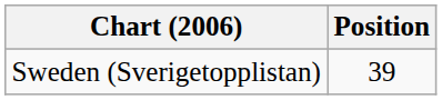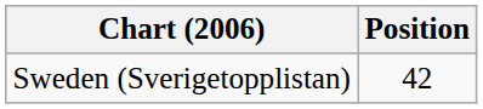 <table class="wikitable">
 <tr>
 <th>Chart (2006)</th>
 <th>Position</th>
 </tr>
 <tr>
 <td>Sweden (Sverigetopplistan)</td>
-<td style="text-align:center;">39</td>
+<td style="text-align:center;">42</td>
 </tr>
 </table>
